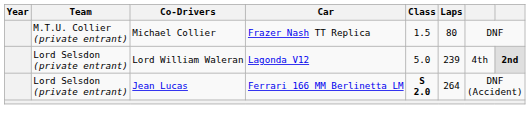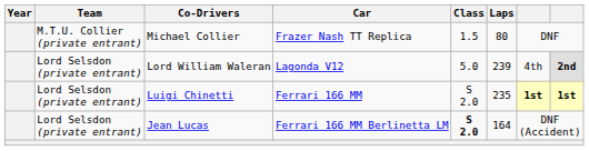 <table class="wikitable" style="text-align:center; font-size:90%">
 <tr>
 <th>Year</th>
 <th>Team</th>
 <th>Co-Drivers</th>
 <th>Car</th>
 <th>Class</th>
 <th>Laps</th>
 <th></th>
 <th></th>
 </tr>
 <tr>
 <th></th>
 <td align=left> M.T.U. Collier<br><em>(private entrant)</em></td>
 <td align=left> Michael Collier</td>
 <td align=left><a href='#'>Frazer Nash</a> TT Replica</td>
 <td>1.5</td>
 <td>80</td>
 <td colspan=2>DNF</td>
 </tr>
 <tr>
 <th></th>
 <td align=left> Lord Selsdon<br><em>(private entrant)</em></td>
 <td align=left> Lord William Waleran</td>
 <td align=left><a href='#'>Lagonda V12</a></td>
 <td>5.0</td>
 <td>239</td>
 <td>4th</td>
 <td style="background:#dfdfdf;"><strong>2nd</strong></td>
 </tr>
 <tr>
 <th></th>
 <td align=left> Lord Selsdon<br><em>(private entrant)</em></td>
+<td align=left> <a href='#'>Luigi Chinetti</a></td>
+<td align=left><a href='#'>Ferrari 166 MM</a></td>
+<td>S<br>2.0</td>
+<td>235</td>
+<td style="background:#ffffbf;"><strong>1st</strong></td>
+<td style="background:#ffffbf;"><strong>1st</strong></td>
+</tr>
+<tr>
+<th></th>
+<td align=left> Lord Selsdon<br><em>(private entrant)</em></td>
 <td align=left> <a href='#'>Jean Lucas</a></td>
 <td align=left><a href='#'>Ferrari 166 MM Berlinetta LM</a></td>
 <td><strong>S<br>2.0</strong></td>
-<td>264</td>
+<td>164</td>
 <td colspan=2>DNF<br>(Accident)</td>
 </tr>
 <tr>
 <th colspan="8"></th>
 </tr>
 </table>
